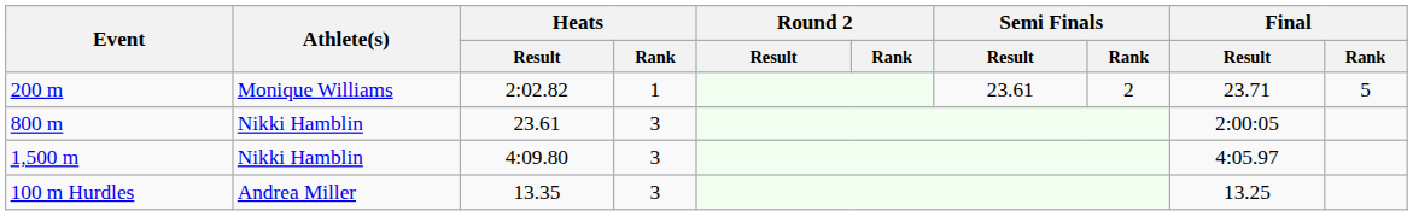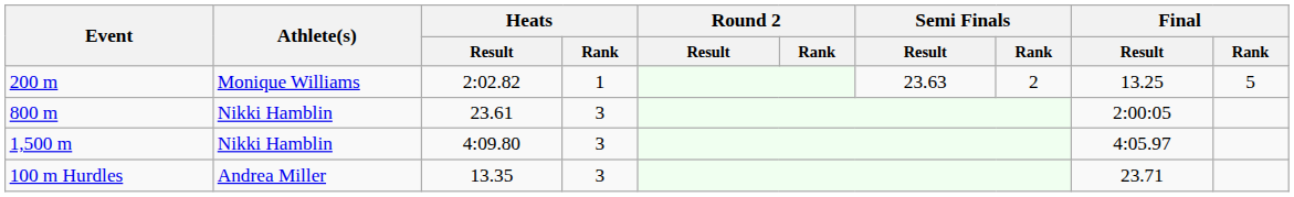 <table class=wikitable style="font-size:90%">
 <tr>
 <th rowspan="2" width=150>Event</th>
 <th rowspan="2" width=150>Athlete(s)</th>
 <th colspan="2" width=150>Heats</th>
 <th colspan="2" width=150>Round 2</th>
 <th colspan="2" width=150>Semi Finals</th>
 <th colspan="2" width=150>Final</th>
 </tr>
 <tr>
 <th style="line-height:1em" width=100><small>Result</small></th>
 <th style="line-height:1em" width=50><small>Rank</small></th>
 <th style="line-height:1em" width=100><small>Result</small></th>
 <th style="line-height:1em" width=50><small>Rank</small></th>
 <th style="line-height:1em" width=100><small>Result</small></th>
 <th style="line-height:1em" width=50><small>Rank</small></th>
 <th style="line-height:1em" width=100><small>Result</small></th>
 <th style="line-height:1em" width=50><small>Rank</small></th>
 </tr>
 <tr>
 <td rowspan=1><a href='#'>200 m</a></td>
 <td><a href='#'>Monique Williams</a></td>
 <td align="center">2:02.82</td>
 <td align="center">1</td>
 <td bgcolor="honeydew" colspan=2></td>
-<td align="center">23.61</td>
+<td align="center">23.63</td>
 <td align="center">2</td>
-<td align="center">23.71</td>
+<td align="center">13.25</td>
 <td align="center">5</td>
 </tr>
 <tr>
 <td rowspan=1><a href='#'>800 m</a></td>
 <td><a href='#'>Nikki Hamblin</a></td>
 <td align="center">23.61</td>
 <td align="center">3</td>
 <td bgcolor="honeydew" colspan=4></td>
 <td align="center">2:00:05</td>
 <td align="center"></td>
 </tr>
 <tr>
 <td rowspan=1><a href='#'>1,500 m</a></td>
 <td><a href='#'>Nikki Hamblin</a></td>
 <td align="center">4:09.80</td>
 <td align="center">3</td>
 <td bgcolor="honeydew" colspan=4></td>
 <td align="center">4:05.97</td>
 <td align="center"></td>
 </tr>
 <tr>
 <td rowspan=1><a href='#'>100 m Hurdles</a></td>
 <td><a href='#'>Andrea Miller</a></td>
 <td align="center">13.35</td>
 <td align="center">3</td>
 <td bgcolor="honeydew" colspan=4></td>
-<td align="center">13.25</td>
+<td align="center">23.71</td>
 <td align="center"></td>
 </tr>
 </table>
